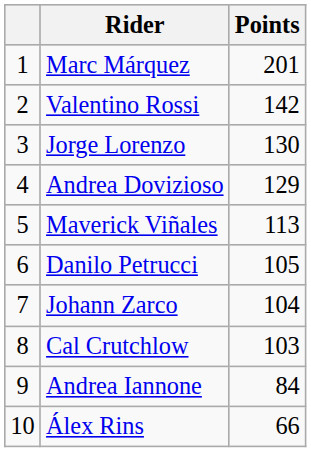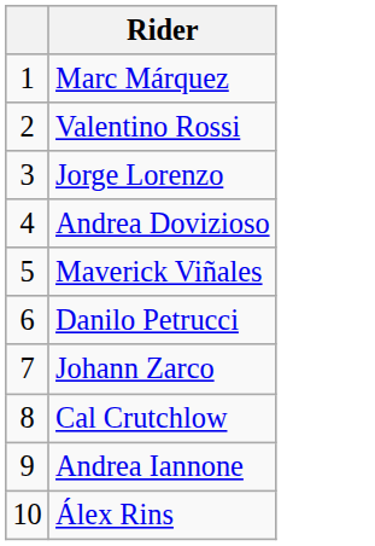 <table class="wikitable" style="font-size: 95%;">
 <tr>
 <th></th>
 <th>Rider</th>
-<th>Points</th>
 </tr>
 <tr>
 <td align=center>1</td>
 <td> <a href='#'>Marc Márquez</a></td>
-<td align=right>201</td>
 </tr>
 <tr>
 <td align=center>2</td>
 <td> <a href='#'>Valentino Rossi</a></td>
-<td align=right>142</td>
 </tr>
 <tr>
 <td align=center>3</td>
 <td> <a href='#'>Jorge Lorenzo</a></td>
-<td align=right>130</td>
 </tr>
 <tr>
 <td align=center>4</td>
 <td> <a href='#'>Andrea Dovizioso</a></td>
-<td align=right>129</td>
 </tr>
 <tr>
 <td align=center>5</td>
 <td> <a href='#'>Maverick Viñales</a></td>
-<td align=right>113</td>
 </tr>
 <tr>
 <td align=center>6</td>
 <td> <a href='#'>Danilo Petrucci</a></td>
-<td align=right>105</td>
 </tr>
 <tr>
 <td align=center>7</td>
 <td> <a href='#'>Johann Zarco</a></td>
-<td align=right>104</td>
 </tr>
 <tr>
 <td align=center>8</td>
 <td> <a href='#'>Cal Crutchlow</a></td>
-<td align=right>103</td>
 </tr>
 <tr>
 <td align=center>9</td>
 <td> <a href='#'>Andrea Iannone</a></td>
-<td align=right>84</td>
 </tr>
 <tr>
 <td align=center>10</td>
 <td> <a href='#'>Álex Rins</a></td>
-<td align=right>66</td>
 </tr>
 </table>
